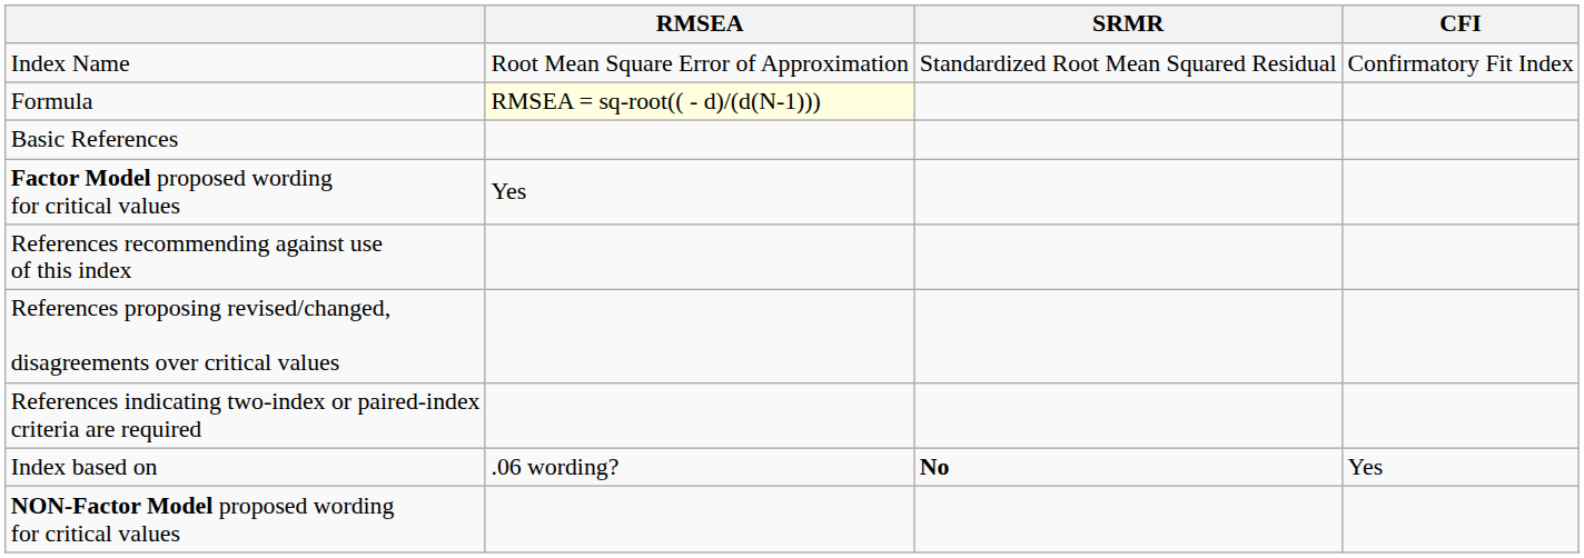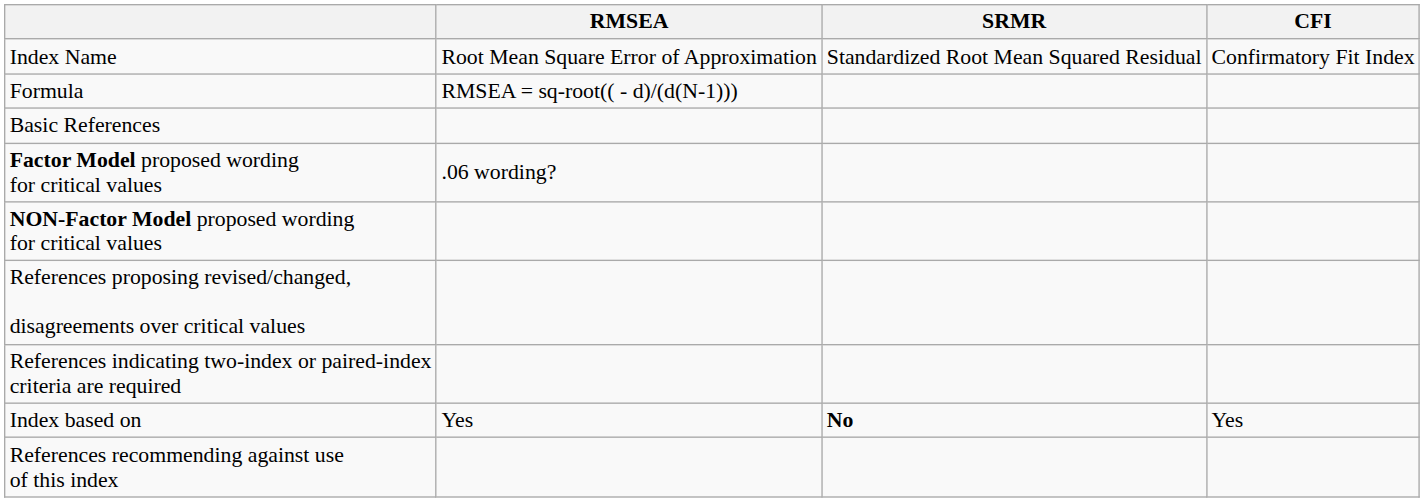 <table class="wikitable">
 <tr>
 <th></th>
 <th>RMSEA</th>
 <th>SRMR</th>
 <th>CFI</th>
 </tr>
 <tr>
 <td>Index Name</td>
 <td>Root Mean Square Error of Approximation</td>
 <td>Standardized Root Mean Squared Residual</td>
 <td>Confirmatory Fit Index</td>
 </tr>
 <tr>
 <td>Formula</td>
-<td style="background: lightyellow;">RMSEA = sq-root(( - d)/(d(N-1)))</td>
+<td>RMSEA = sq-root(( - d)/(d(N-1)))</td>
 <td></td>
 <td></td>
 </tr>
 <tr>
 <td>Basic References</td>
 <td></td>
 <td></td>
 <td></td>
 </tr>
 <tr>
 <td><strong>Factor Model</strong> proposed wording<br>for critical values</td>
-<td>Yes</td>
+<td>.06 wording?</td>
 <td></td>
 <td></td>
 </tr>
 <tr>
-<td>References recommending against use<br>of this index</td>
+<td><strong>NON-Factor Model</strong> proposed wording<br>for critical values</td>
 <td></td>
 <td></td>
 <td></td>
 </tr>
 <tr>
 <td>References proposing revised/changed,<br><br>disagreements over critical values</td>
 <td></td>
 <td></td>
 <td></td>
 </tr>
 <tr>
 <td>References indicating two-index or paired-index<br>criteria are required</td>
 <td></td>
 <td></td>
 <td></td>
 </tr>
 <tr>
 <td>Index based on </td>
-<td>.06 wording?</td>
+<td>Yes</td>
 <td><strong>No</strong></td>
 <td>Yes</td>
 </tr>
 <tr>
-<td><strong>NON-Factor Model</strong> proposed wording<br>for critical values</td>
+<td>References recommending against use<br>of this index</td>
 <td></td>
 <td></td>
 <td></td>
 </tr>
 </table>
